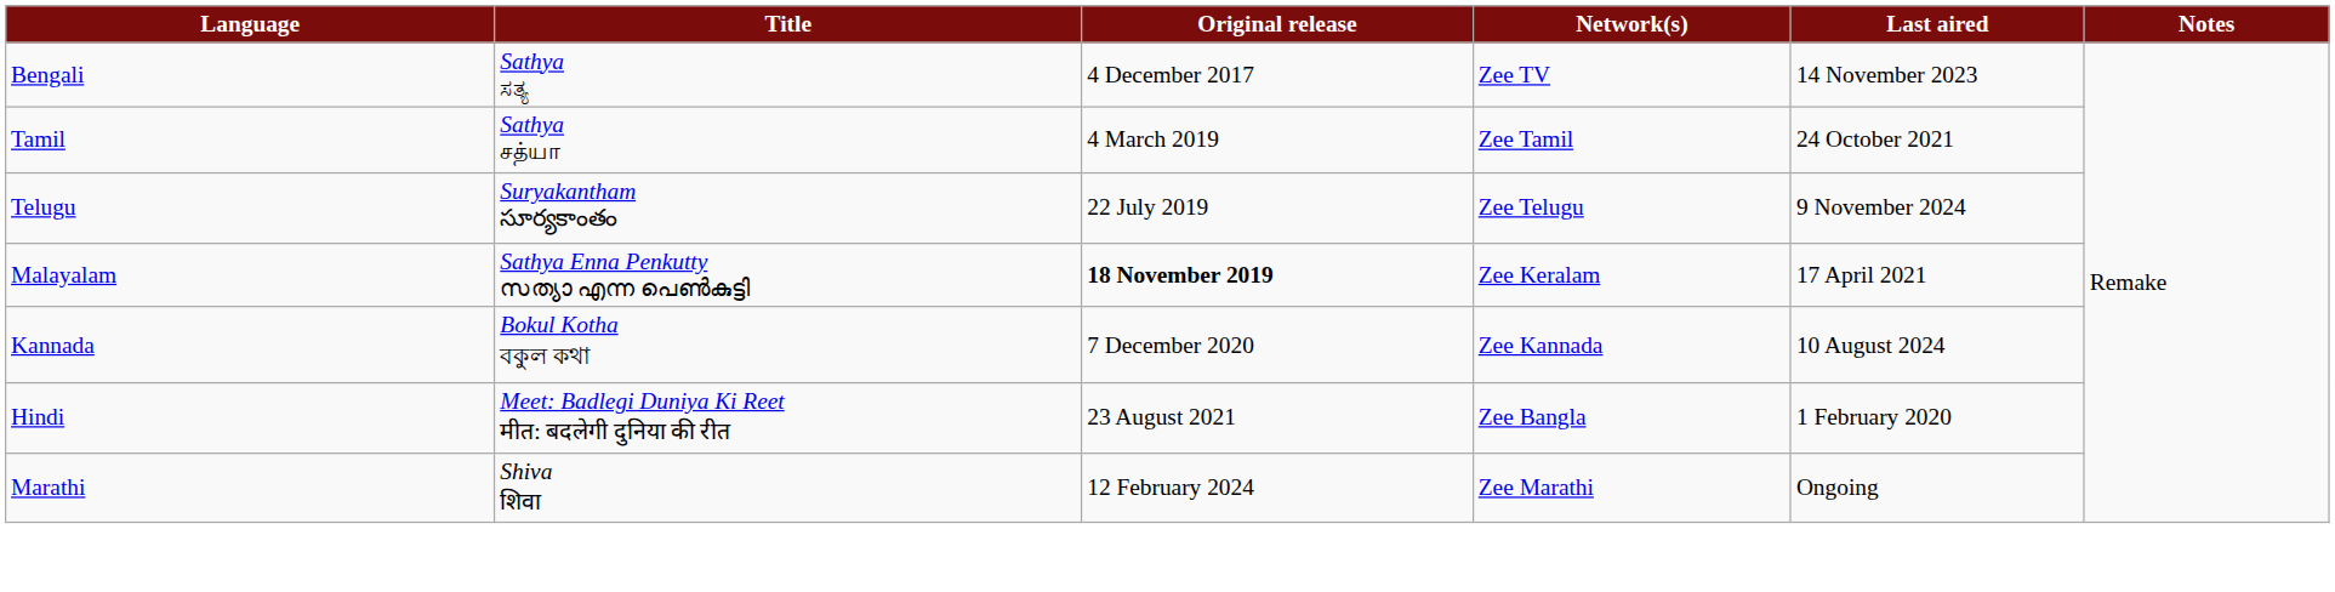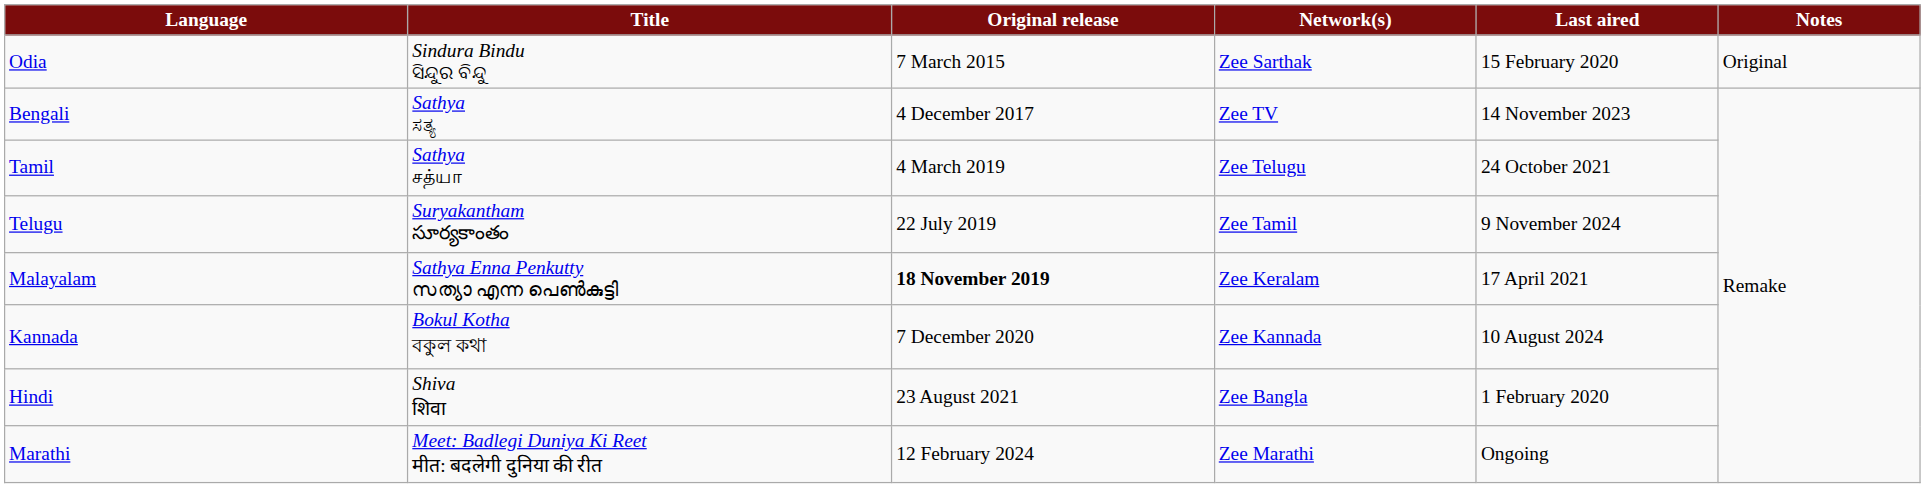 <table class="wikitable" style="width: 100%; margin-right: 0;">
 <tr style="color:white">
 <th style="background:#7b0c0c; width:20%;">Language</th>
 <th style="background:#7b0c0c; width:24%;">Title</th>
 <th style="background:#7b0c0c; width:16%;">Original release</th>
 <th style="background:#7b0c0c; width:13%;">Network(s)</th>
 <th style="background:#7b0c0c; width:12%;">Last aired</th>
 <th style="background:#7b0c0c; width:10%;">Notes</th>
+</tr>
+<tr>
+<td><a href='#'>Odia</a></td>
+<td><em>Sindura Bindu</em> <br> ସିନ୍ଦୁର ବିନ୍ଦୁ</td>
+<td>7 March 2015</td>
+<td><a href='#'>Zee Sarthak</a></td>
+<td>15 February 2020</td>
+<td>Original</td>
 </tr>
 <tr>
 <td><a href='#'>Bengali</a></td>
 <td><em><a href='#'>Sathya</a></em> <br> ಸತ್ಯ</td>
 <td>4 December 2017</td>
 <td><a href='#'>Zee TV</a></td>
 <td>14 November 2023</td>
 <td rowspan="7">Remake</td>
 </tr>
 <tr>
 <td><a href='#'>Tamil</a></td>
 <td><em><a href='#'>Sathya</a></em> <br> சத்யா</td>
 <td>4 March 2019</td>
-<td><a href='#'>Zee Tamil</a></td>
+<td><a href='#'>Zee Telugu</a></td>
 <td>24 October 2021</td>
 </tr>
 <tr>
 <td><a href='#'>Telugu</a></td>
 <td><em><a href='#'>Suryakantham</a></em> <br> సూర్యకాంతం</td>
 <td>22 July 2019</td>
-<td><a href='#'>Zee Telugu</a></td>
+<td><a href='#'>Zee Tamil</a></td>
 <td>9 November 2024</td>
 </tr>
 <tr>
 <td><a href='#'>Malayalam</a></td>
 <td><em><a href='#'>Sathya Enna Penkutty</a></em> <br> സത്യാ എന്ന പെൺകുട്ടി</td>
 <td><strong>18 November 2019</strong></td>
 <td><a href='#'>Zee Keralam</a></td>
 <td>17 April 2021</td>
 </tr>
 <tr>
 <td><a href='#'>Kannada</a></td>
 <td><em><a href='#'>Bokul Kotha</a></em> <br> বকুল কথা</td>
 <td>7 December 2020</td>
 <td><a href='#'>Zee Kannada</a></td>
 <td>10 August 2024</td>
 </tr>
 <tr>
 <td><a href='#'>Hindi</a></td>
-<td><em><a href='#'>Meet: Badlegi Duniya Ki Reet</a></em> <br> मीत: बदलेगी दुनिया की रीत</td>
+<td><em>Shiva</em> <br> शिवा</td>
 <td>23 August 2021</td>
 <td><a href='#'>Zee Bangla</a></td>
 <td>1 February 2020</td>
 </tr>
 <tr>
 <td><a href='#'>Marathi</a></td>
-<td><em>Shiva</em> <br> शिवा</td>
+<td><em><a href='#'>Meet: Badlegi Duniya Ki Reet</a></em> <br> मीत: बदलेगी दुनिया की रीत</td>
 <td>12 February 2024</td>
 <td><a href='#'>Zee Marathi</a></td>
 <td>Ongoing</td>
 </tr>
 </table>
